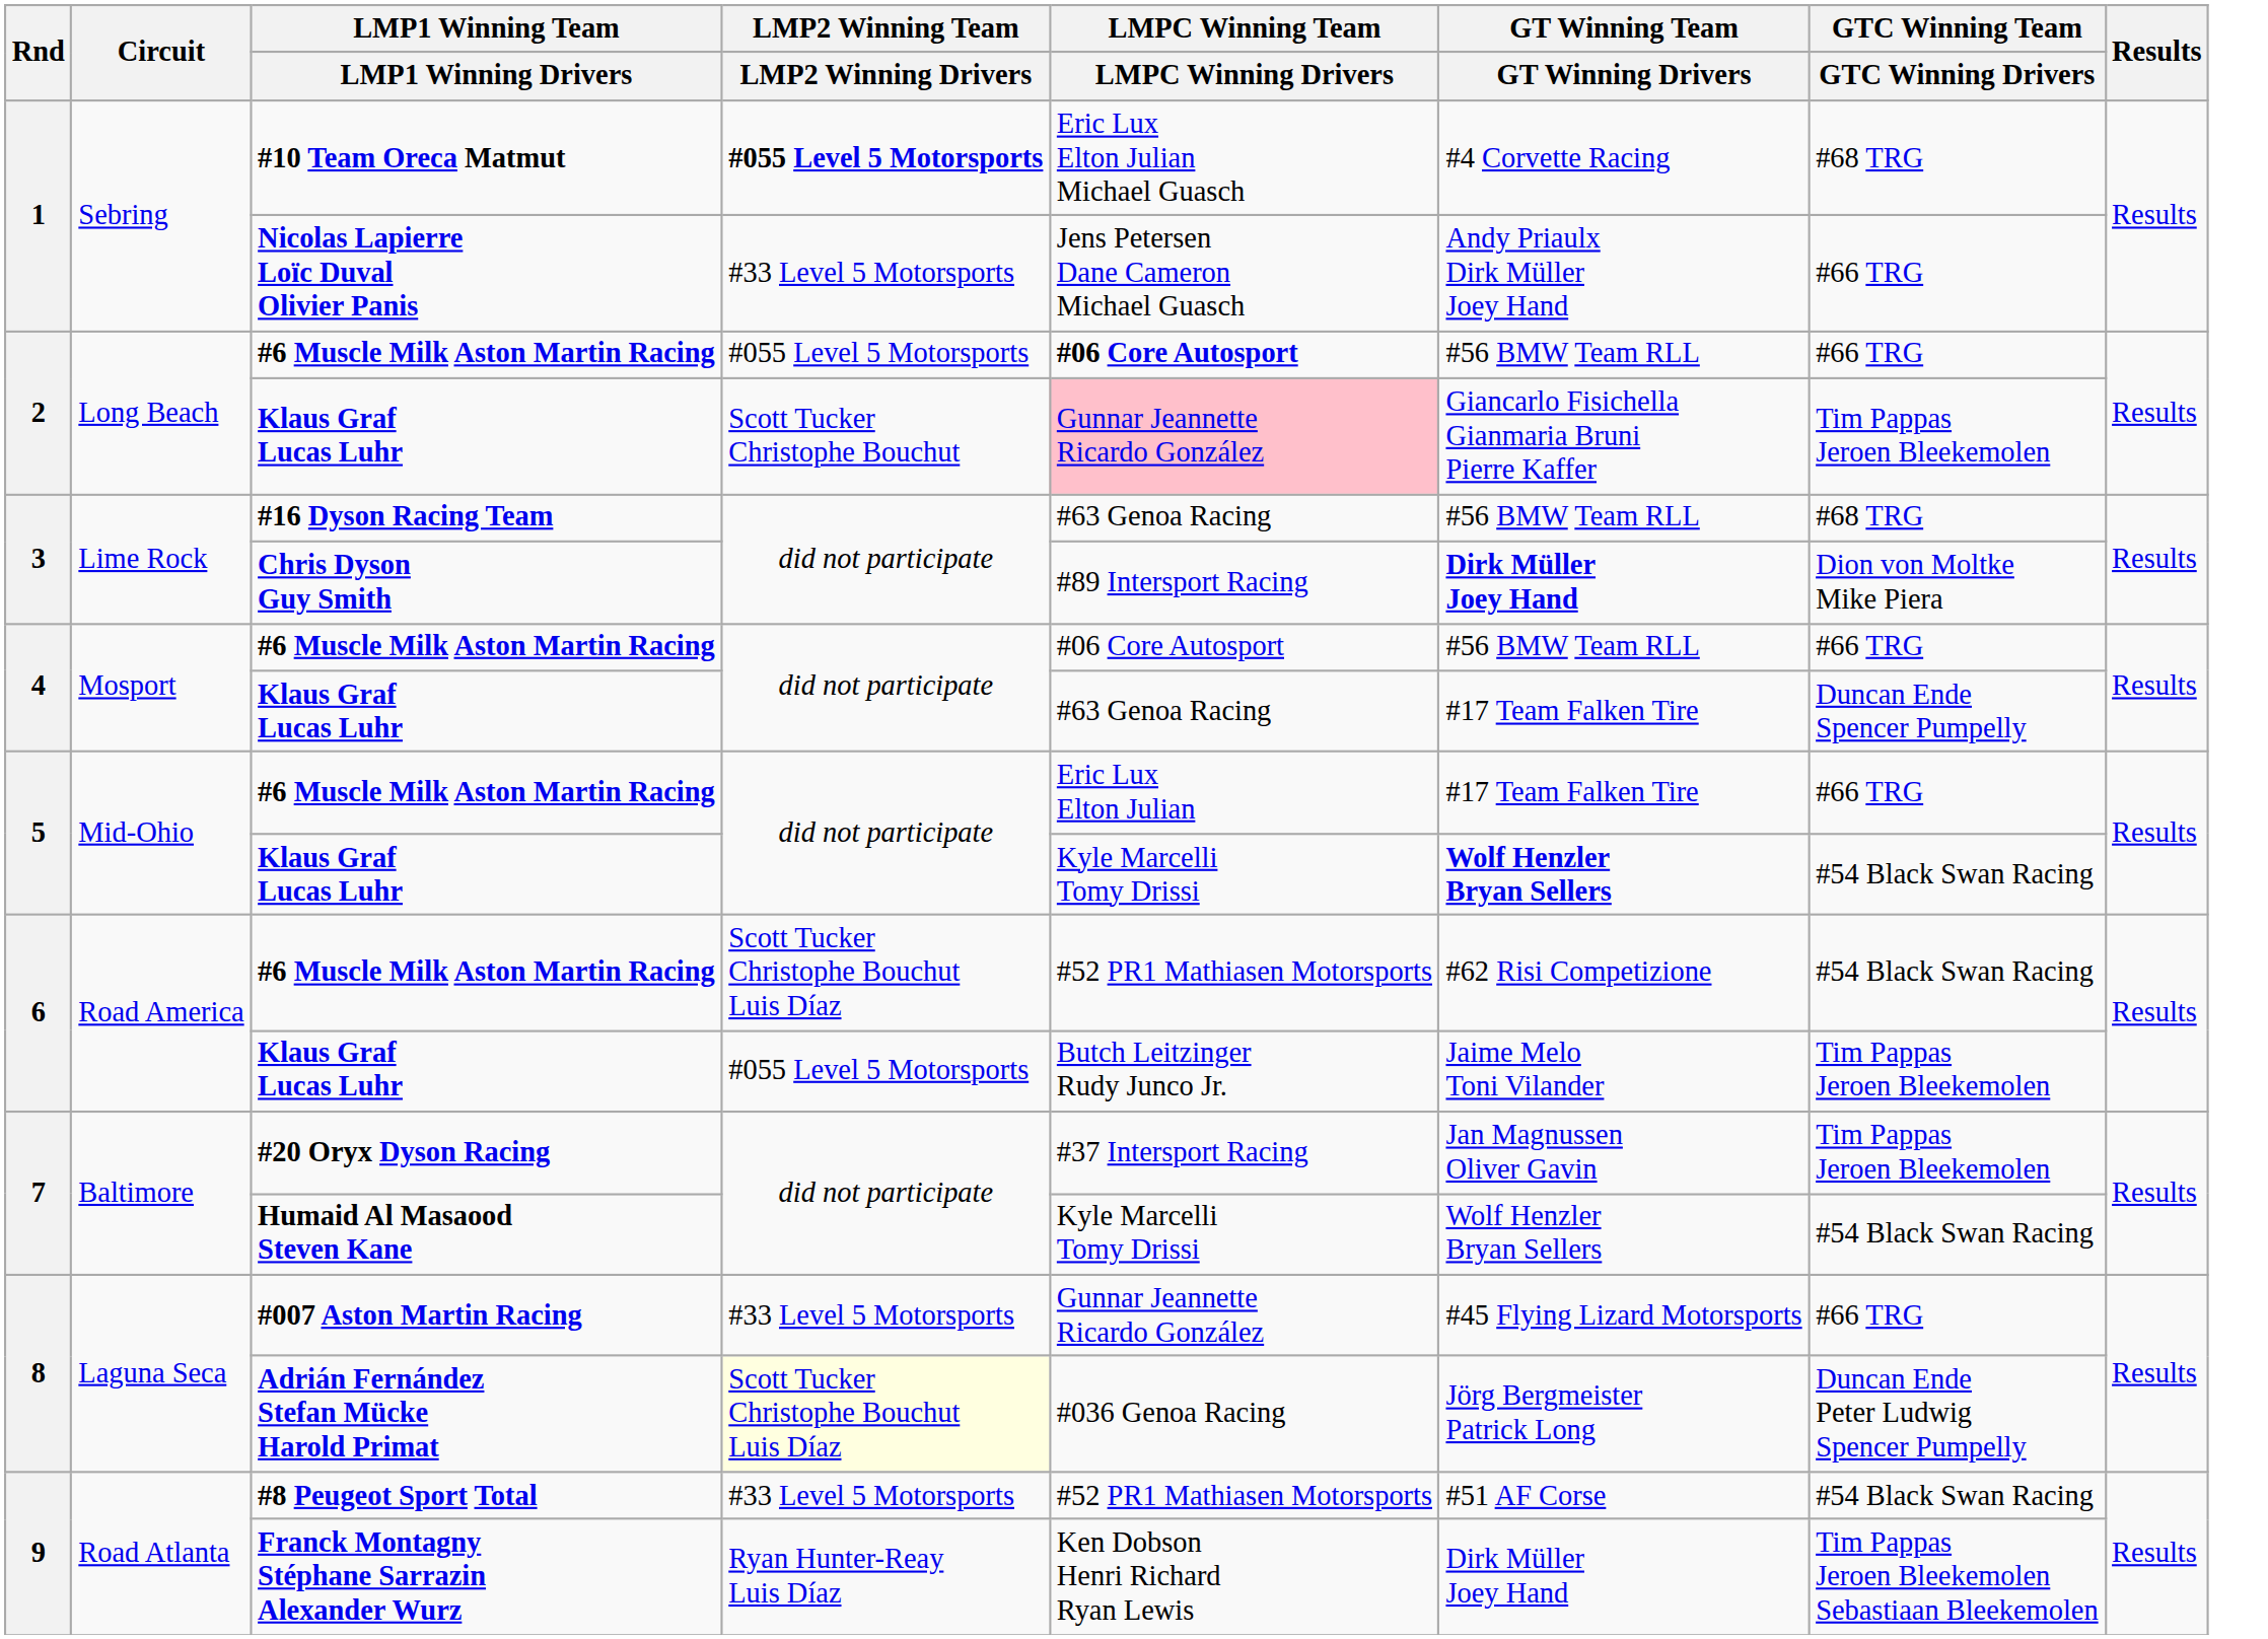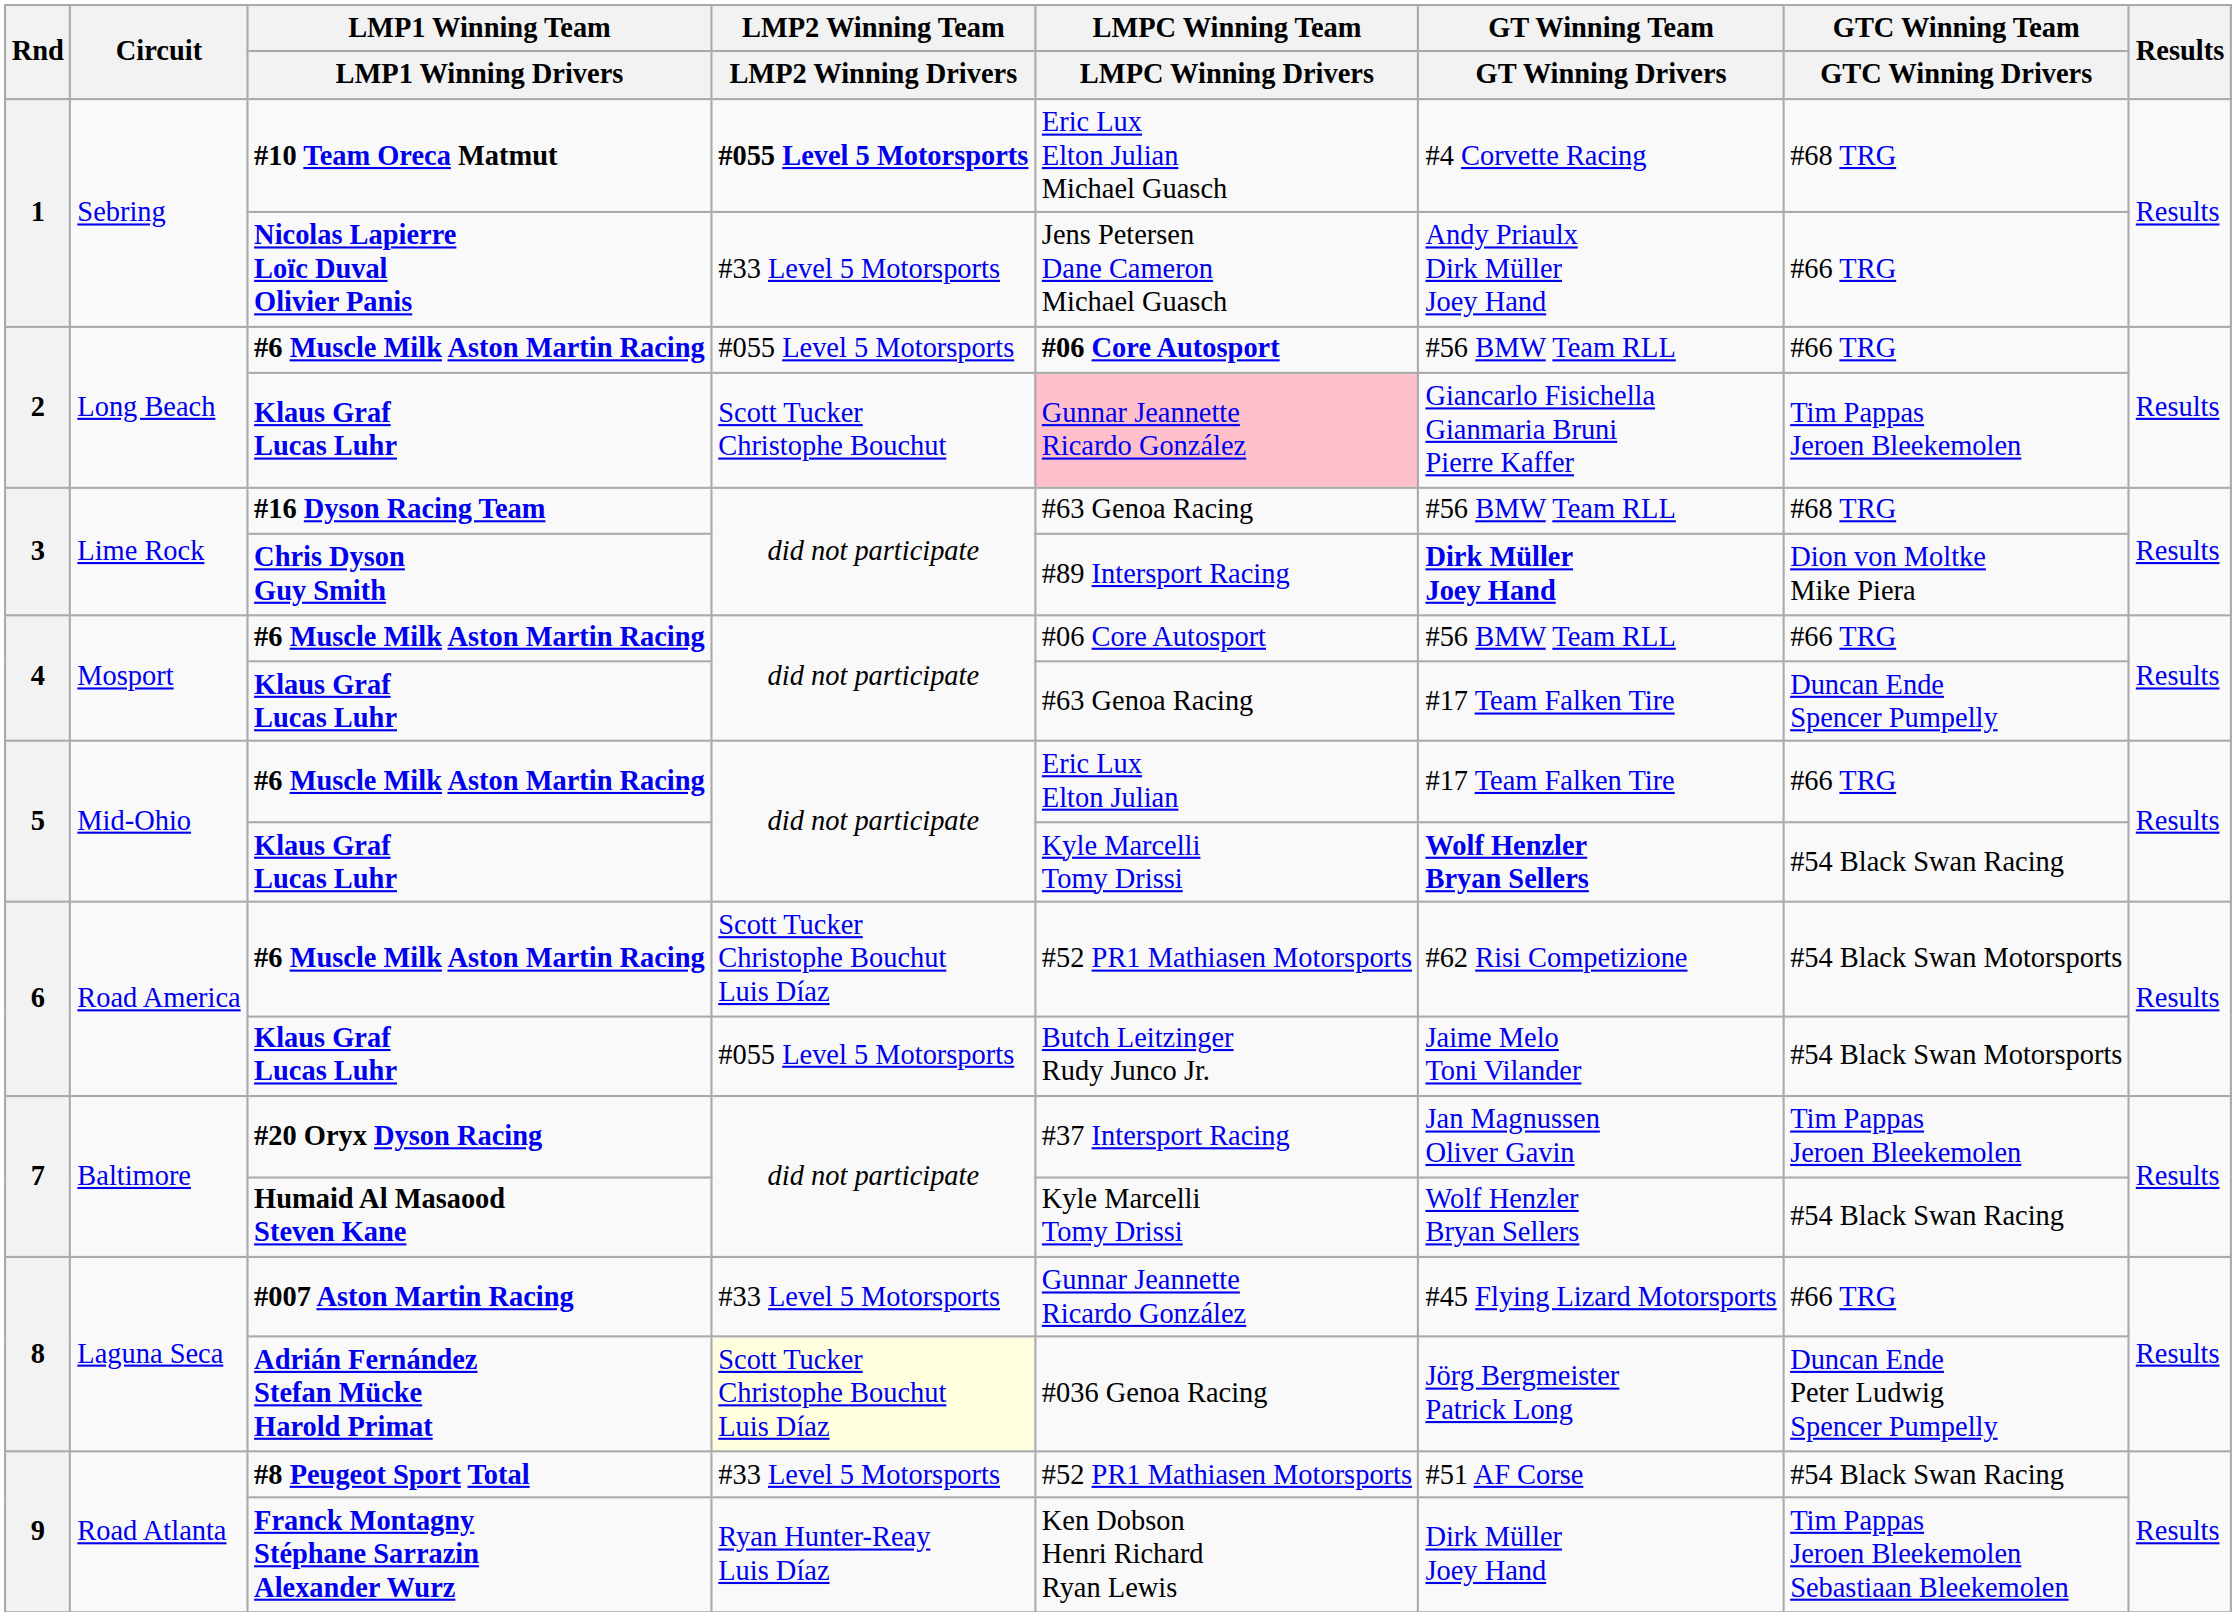 <table class="wikitable" style="font-size: 85%;">
 <tr>
 <th rowspan=2>Rnd</th>
 <th rowspan=2>Circuit</th>
 <th>LMP1 Winning Team</th>
 <th>LMP2 Winning Team</th>
 <th>LMPC Winning Team</th>
 <th>GT Winning Team</th>
 <th>GTC Winning Team</th>
 <th rowspan=2>Results</th>
 </tr>
 <tr>
 <th>LMP1 Winning Drivers</th>
 <th>LMP2 Winning Drivers</th>
 <th>LMPC Winning Drivers</th>
 <th>GT Winning Drivers</th>
 <th>GTC Winning Drivers</th>
 </tr>
 <tr>
 <th rowspan=2>1</th>
 <td rowspan=2><a href='#'>Sebring</a></td>
 <td> <strong>#10 <a href='#'>Team Oreca</a> Matmut</strong></td>
 <td><strong> #055 <a href='#'>Level 5 Motorsports</a></strong></td>
 <td> <a href='#'>Eric Lux</a><br> <a href='#'>Elton Julian</a><br> Michael Guasch</td>
 <td> #4 <a href='#'>Corvette Racing</a></td>
 <td> #68 <a href='#'>TRG</a></td>
 <td rowspan=2><a href='#'>Results</a></td>
 </tr>
 <tr>
 <td> <strong><a href='#'>Nicolas Lapierre</a></strong><br> <strong><a href='#'>Loïc Duval</a></strong><br> <strong><a href='#'>Olivier Panis</a></strong></td>
 <td> #33 <a href='#'>Level 5 Motorsports</a></td>
 <td> Jens Petersen<br> <a href='#'>Dane Cameron</a><br> Michael Guasch</td>
 <td> <a href='#'>Andy Priaulx</a><br> <a href='#'>Dirk Müller</a><br> <a href='#'>Joey Hand</a></td>
 <td> #66 <a href='#'>TRG</a></td>
 </tr>
 <tr>
 <th rowspan=2>2</th>
 <td rowspan=2><a href='#'>Long Beach</a></td>
 <td> <strong>#6 <a href='#'>Muscle Milk</a> <a href='#'>Aston Martin Racing</a></strong></td>
 <td> #055 <a href='#'>Level 5 Motorsports</a></td>
 <td><strong> #06 <a href='#'>Core Autosport</a></strong></td>
 <td> #56 <a href='#'>BMW</a> <a href='#'>Team RLL</a></td>
 <td> #66 <a href='#'>TRG</a></td>
 <td rowspan=2><a href='#'>Results</a></td>
 </tr>
 <tr>
 <td> <strong><a href='#'>Klaus Graf</a></strong><br> <strong><a href='#'>Lucas Luhr</a></strong></td>
 <td> <a href='#'>Scott Tucker</a><br> <a href='#'>Christophe Bouchut</a></td>
 <td style="background: pink;"> <a href='#'>Gunnar Jeannette</a><br> <a href='#'>Ricardo González</a></td>
 <td> <a href='#'>Giancarlo Fisichella</a><br> <a href='#'>Gianmaria Bruni</a><br> <a href='#'>Pierre Kaffer</a></td>
 <td> <a href='#'>Tim Pappas</a><br>  <a href='#'>Jeroen Bleekemolen</a></td>
 </tr>
 <tr>
 <th rowspan=2>3</th>
 <td rowspan=2><a href='#'>Lime Rock</a></td>
 <td> <strong>#16 <a href='#'>Dyson Racing Team</a></strong></td>
 <td rowspan=2 align="center"><em>did not participate</em></td>
 <td> #63 Genoa Racing</td>
 <td> #56 <a href='#'>BMW</a> <a href='#'>Team RLL</a></td>
 <td> #68 <a href='#'>TRG</a></td>
 <td rowspan=2><a href='#'>Results</a></td>
 </tr>
 <tr>
 <td> <strong><a href='#'>Chris Dyson</a></strong><br> <strong><a href='#'>Guy Smith</a></strong></td>
 <td> #89 <a href='#'>Intersport Racing</a></td>
 <td><strong> <a href='#'>Dirk Müller</a><br> <a href='#'>Joey Hand</a></strong></td>
 <td> <a href='#'>Dion von Moltke</a><br> Mike Piera</td>
 </tr>
 <tr>
 <th rowspan=2>4</th>
 <td rowspan=2><a href='#'>Mosport</a></td>
 <td> <strong>#6 <a href='#'>Muscle Milk</a> <a href='#'>Aston Martin Racing</a></strong></td>
 <td rowspan=2 align="center"><em>did not participate</em></td>
 <td> #06 <a href='#'>Core Autosport</a></td>
 <td> #56 <a href='#'>BMW</a> <a href='#'>Team RLL</a></td>
 <td> #66 <a href='#'>TRG</a></td>
 <td rowspan=2><a href='#'>Results</a></td>
 </tr>
 <tr>
 <td> <strong><a href='#'>Klaus Graf</a></strong><br> <strong><a href='#'>Lucas Luhr</a></strong></td>
 <td> #63 Genoa Racing</td>
 <td> #17 <a href='#'>Team Falken Tire</a></td>
 <td> <a href='#'>Duncan Ende</a><br> <a href='#'>Spencer Pumpelly</a></td>
 </tr>
 <tr>
 <th rowspan=2>5</th>
 <td rowspan=2><a href='#'>Mid-Ohio</a></td>
 <td> <strong>#6 <a href='#'>Muscle Milk</a> <a href='#'>Aston Martin Racing</a></strong></td>
 <td rowspan=2 align="center"><em>did not participate</em></td>
 <td> <a href='#'>Eric Lux</a><br> <a href='#'>Elton Julian</a></td>
 <td> #17 <a href='#'>Team Falken Tire</a></td>
 <td> #66 <a href='#'>TRG</a></td>
 <td rowspan=2><a href='#'>Results</a></td>
 </tr>
 <tr>
 <td> <strong><a href='#'>Klaus Graf</a></strong><br> <strong><a href='#'>Lucas Luhr</a></strong></td>
 <td> <a href='#'>Kyle Marcelli</a><br> <a href='#'>Tomy Drissi</a></td>
 <td><strong> <a href='#'>Wolf Henzler</a><br> <a href='#'>Bryan Sellers</a></strong></td>
 <td> #54 Black Swan Racing</td>
 </tr>
 <tr>
 <th rowspan=2>6</th>
 <td rowspan=2><a href='#'>Road America</a></td>
 <td> <strong>#6 <a href='#'>Muscle Milk</a> <a href='#'>Aston Martin Racing</a></strong></td>
 <td> <a href='#'>Scott Tucker</a><br> <a href='#'>Christophe Bouchut</a><br> <a href='#'>Luis Díaz</a></td>
 <td> #52 <a href='#'>PR1 Mathiasen Motorsports</a></td>
 <td> #62 <a href='#'>Risi Competizione</a></td>
-<td> #54 Black Swan Racing</td>
+<td> #54 Black Swan Motorsports</td>
 <td rowspan=2><a href='#'>Results</a></td>
 </tr>
 <tr>
 <td> <strong><a href='#'>Klaus Graf</a></strong><br> <strong><a href='#'>Lucas Luhr</a></strong></td>
 <td> #055 <a href='#'>Level 5 Motorsports</a></td>
 <td> <a href='#'>Butch Leitzinger</a><br> Rudy Junco Jr.</td>
 <td> <a href='#'>Jaime Melo</a><br> <a href='#'>Toni Vilander</a></td>
-<td> <a href='#'>Tim Pappas</a><br> <a href='#'>Jeroen Bleekemolen</a></td>
+<td> #54 Black Swan Motorsports</td>
 </tr>
 <tr>
 <th rowspan=2>7</th>
 <td rowspan=2><a href='#'>Baltimore</a></td>
 <td> <strong>#20 Oryx <a href='#'>Dyson Racing</a></strong></td>
 <td rowspan=2 align="center"><em>did not participate</em></td>
 <td> #37 <a href='#'>Intersport Racing</a></td>
 <td> <a href='#'>Jan Magnussen</a><br> <a href='#'>Oliver Gavin</a></td>
 <td> <a href='#'>Tim Pappas</a><br> <a href='#'>Jeroen Bleekemolen</a></td>
 <td rowspan=2><a href='#'>Results</a></td>
 </tr>
 <tr>
 <td> <strong>Humaid Al Masaood</strong><br> <strong><a href='#'>Steven Kane</a></strong></td>
 <td> Kyle Marcelli<br> <a href='#'>Tomy Drissi</a></td>
 <td> <a href='#'>Wolf Henzler</a><br> <a href='#'>Bryan Sellers</a></td>
 <td> #54 Black Swan Racing</td>
 </tr>
 <tr>
 <th rowspan=2>8</th>
 <td rowspan=2><a href='#'>Laguna Seca</a></td>
 <td> <strong>#007 <a href='#'>Aston Martin Racing</a></strong></td>
 <td> #33 <a href='#'>Level 5 Motorsports</a></td>
 <td> <a href='#'>Gunnar Jeannette</a><br> <a href='#'>Ricardo González</a></td>
 <td> #45 <a href='#'>Flying Lizard Motorsports</a></td>
 <td> #66 <a href='#'>TRG</a></td>
 <td rowspan=2><a href='#'>Results</a></td>
 </tr>
 <tr>
 <td> <strong><a href='#'>Adrián Fernández</a></strong><br> <strong><a href='#'>Stefan Mücke</a></strong><br> <strong><a href='#'>Harold Primat</a></strong></td>
 <td style="background: lightyellow;"> <a href='#'>Scott Tucker</a><br> <a href='#'>Christophe Bouchut</a><br> <a href='#'>Luis Díaz</a></td>
 <td> #036 Genoa Racing</td>
 <td> <a href='#'>Jörg Bergmeister</a><br> <a href='#'>Patrick Long</a></td>
 <td> <a href='#'>Duncan Ende</a><br> Peter Ludwig<br> <a href='#'>Spencer Pumpelly</a></td>
 </tr>
 <tr>
 <th rowspan=2>9</th>
 <td rowspan=2><a href='#'>Road Atlanta</a></td>
 <td> <strong>#8 <a href='#'>Peugeot Sport</a> <a href='#'>Total</a></strong></td>
 <td> #33 <a href='#'>Level 5 Motorsports</a></td>
 <td> #52 <a href='#'>PR1 Mathiasen Motorsports</a></td>
 <td> #51 <a href='#'>AF Corse</a></td>
 <td> #54 Black Swan Racing</td>
 <td rowspan=2><a href='#'>Results</a></td>
 </tr>
 <tr>
 <td> <strong><a href='#'>Franck Montagny</a></strong><br> <strong><a href='#'>Stéphane Sarrazin</a></strong><br> <strong><a href='#'>Alexander Wurz</a></strong></td>
 <td> <a href='#'>Ryan Hunter-Reay</a><br> <a href='#'>Luis Díaz</a></td>
 <td> Ken Dobson<br> Henri Richard<br> Ryan Lewis</td>
 <td> <a href='#'>Dirk Müller</a><br> <a href='#'>Joey Hand</a></td>
 <td> <a href='#'>Tim Pappas</a><br> <a href='#'>Jeroen Bleekemolen</a><br> <a href='#'>Sebastiaan Bleekemolen</a></td>
 </tr>
 </table>
